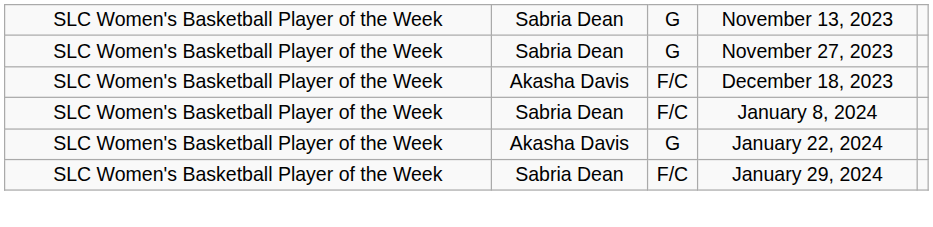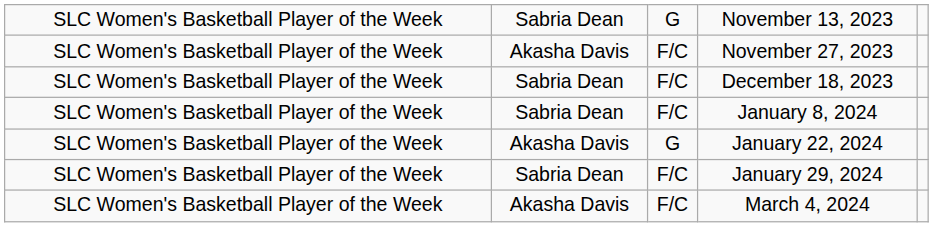 <table class="wikitable" style="width: 60%;text-align: center;">
 <tr align="center">
 <td rowspan="1">SLC Women's Basketball Player of the Week</td>
 <td>Sabria Dean</td>
 <td>G</td>
 <td>November 13, 2023</td>
 <td></td>
 </tr>
 <tr align="center">
 <td rowspan="1">SLC Women's Basketball Player of the Week</td>
-<td>Sabria Dean</td>
-<td>G</td>
+<td>Akasha Davis</td>
+<td>F/C</td>
 <td>November 27, 2023</td>
 <td></td>
 </tr>
 <tr align="center">
 <td rowspan="1">SLC Women's Basketball Player of the Week</td>
-<td>Akasha Davis</td>
+<td>Sabria Dean</td>
 <td>F/C</td>
 <td>December 18, 2023</td>
 <td></td>
 </tr>
 <tr align="center">
 <td rowspan="1">SLC Women's Basketball Player of the Week</td>
 <td>Sabria Dean</td>
 <td>F/C</td>
 <td>January 8, 2024</td>
 <td></td>
 </tr>
 <tr align="center">
 <td rowspan="1">SLC Women's Basketball Player of the Week</td>
 <td>Akasha Davis</td>
 <td>G</td>
 <td>January 22, 2024</td>
 <td></td>
 </tr>
 <tr align="center">
 <td rowspan="1">SLC Women's Basketball Player of the Week</td>
 <td>Sabria Dean</td>
 <td>F/C</td>
 <td>January 29, 2024</td>
 <td></td>
 </tr>
+<tr align="center">
+<td rowspan="1">SLC Women's Basketball Player of the Week</td>
+<td>Akasha Davis</td>
+<td>F/C</td>
+<td>March 4, 2024</td>
+<td></td>
+</tr>
 </table>
